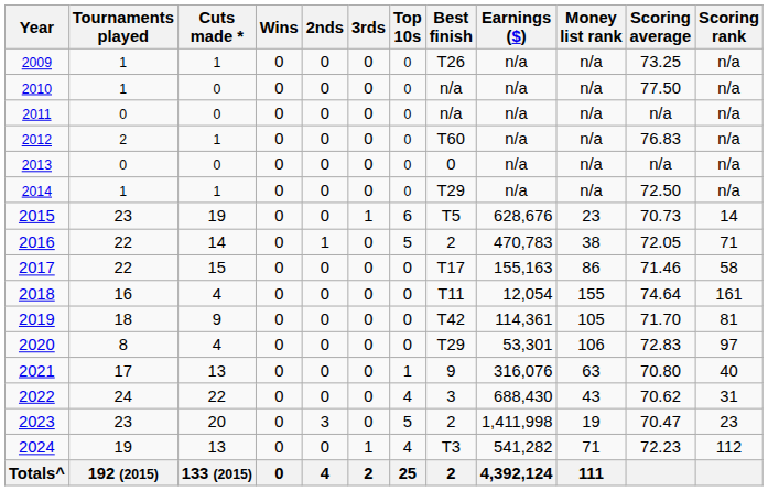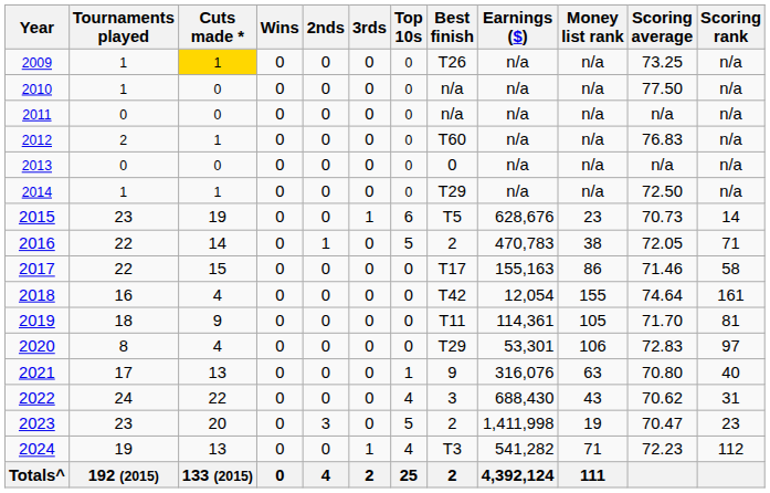 <table class="wikitable" style="text-align:center; font-size: 95%;">
 <tr>
 <th>Year</th>
 <th>Tournaments <br>played</th>
 <th>Cuts <br>made *</th>
 <th>Wins</th>
 <th>2nds</th>
 <th>3rds</th>
 <th>Top <br>10s</th>
 <th>Best <br>finish</th>
 <th>Earnings<br>(<a href='#'>$</a>)</th>
 <th>Money<br>list rank</th>
 <th>Scoring <br> average</th>
 <th>Scoring<br>rank</th>
 </tr>
 <tr>
 <td><small><a href='#'>2009</a></small></td>
 <td><small>1</small></td>
-<td><small>1</small></td>
+<td style="background: gold;"><small>1</small></td>
 <td>0</td>
 <td>0</td>
 <td>0</td>
 <td><small>0</small></td>
 <td>T26</td>
 <td>n/a</td>
 <td>n/a</td>
 <td>73.25</td>
 <td>n/a</td>
 </tr>
 <tr>
 <td><small><a href='#'>2010</a></small></td>
 <td><small>1</small></td>
 <td><small>0</small></td>
 <td>0</td>
 <td>0</td>
 <td>0</td>
 <td><small>0</small></td>
 <td>n/a</td>
 <td>n/a</td>
 <td>n/a</td>
 <td>77.50</td>
 <td>n/a</td>
 </tr>
 <tr>
 <td><small><a href='#'>2011</a></small></td>
 <td><small>0</small></td>
 <td><small>0</small></td>
 <td>0</td>
 <td>0</td>
 <td>0</td>
 <td><small>0</small></td>
 <td>n/a</td>
 <td>n/a</td>
 <td>n/a</td>
 <td>n/a</td>
 <td>n/a</td>
 </tr>
 <tr>
 <td><small><a href='#'>2012</a></small></td>
 <td><small>2</small></td>
 <td><small>1</small></td>
 <td>0</td>
 <td>0</td>
 <td>0</td>
 <td><small>0</small></td>
 <td>T60</td>
 <td>n/a</td>
 <td>n/a</td>
 <td>76.83</td>
 <td>n/a</td>
 </tr>
 <tr>
 <td><small><a href='#'>2013</a></small></td>
 <td><small>0</small></td>
 <td><small>0</small></td>
 <td>0</td>
 <td>0</td>
 <td>0</td>
 <td><small>0</small></td>
 <td>0</td>
 <td>n/a</td>
 <td>n/a</td>
 <td>n/a</td>
 <td>n/a</td>
 </tr>
 <tr>
 <td><small><a href='#'>2014</a></small></td>
 <td><small>1</small></td>
 <td><small>1</small></td>
 <td>0</td>
 <td>0</td>
 <td>0</td>
 <td><small>0</small></td>
 <td>T29</td>
 <td>n/a</td>
 <td>n/a</td>
 <td>72.50</td>
 <td>n/a</td>
 </tr>
 <tr>
 <td><a href='#'>2015</a></td>
 <td>23</td>
 <td>19</td>
 <td>0</td>
 <td>0</td>
 <td>1</td>
 <td>6</td>
 <td>T5</td>
 <td align=right>628,676</td>
 <td>23</td>
 <td>70.73</td>
 <td>14</td>
 </tr>
 <tr>
 <td><a href='#'>2016</a></td>
 <td>22</td>
 <td>14</td>
 <td>0</td>
 <td>1</td>
 <td>0</td>
 <td>5</td>
 <td>2</td>
 <td align=right>470,783</td>
 <td>38</td>
 <td>72.05</td>
 <td>71</td>
 </tr>
 <tr>
 <td><a href='#'>2017</a></td>
 <td>22</td>
 <td>15</td>
 <td>0</td>
 <td>0</td>
 <td>0</td>
 <td>0</td>
 <td>T17</td>
 <td align=right>155,163</td>
 <td>86</td>
 <td>71.46</td>
 <td>58</td>
 </tr>
 <tr>
 <td><a href='#'>2018</a></td>
 <td>16</td>
 <td>4</td>
 <td>0</td>
 <td>0</td>
 <td>0</td>
 <td>0</td>
-<td>T11</td>
+<td>T42</td>
 <td align=right>12,054</td>
 <td>155</td>
 <td>74.64</td>
 <td>161</td>
 </tr>
 <tr>
 <td><a href='#'>2019</a></td>
 <td>18</td>
 <td>9</td>
 <td>0</td>
 <td>0</td>
 <td>0</td>
 <td>0</td>
-<td>T42</td>
+<td>T11</td>
 <td align=right>114,361</td>
 <td>105</td>
 <td>71.70</td>
 <td>81</td>
 </tr>
 <tr>
 <td><a href='#'>2020</a></td>
 <td>8</td>
 <td>4</td>
 <td>0</td>
 <td>0</td>
 <td>0</td>
 <td>0</td>
 <td>T29</td>
 <td align=right>53,301</td>
 <td>106</td>
 <td>72.83</td>
 <td>97</td>
 </tr>
 <tr>
 <td><a href='#'>2021</a></td>
 <td>17</td>
 <td>13</td>
 <td>0</td>
 <td>0</td>
 <td>0</td>
 <td>1</td>
 <td>9</td>
 <td align=right>316,076</td>
 <td>63</td>
 <td>70.80</td>
 <td>40</td>
 </tr>
 <tr>
 <td><a href='#'>2022</a></td>
 <td>24</td>
 <td>22</td>
 <td>0</td>
 <td>0</td>
 <td>0</td>
 <td>4</td>
 <td>3</td>
 <td align=right>688,430</td>
 <td>43</td>
 <td>70.62</td>
 <td>31</td>
 </tr>
 <tr>
 <td><a href='#'>2023</a></td>
 <td>23</td>
 <td>20</td>
 <td>0</td>
 <td>3</td>
 <td>0</td>
 <td>5</td>
 <td>2</td>
 <td align=right>1,411,998</td>
 <td>19</td>
 <td>70.47</td>
 <td>23</td>
 </tr>
 <tr>
 <td><a href='#'>2024</a></td>
 <td>19</td>
 <td>13</td>
 <td>0</td>
 <td>0</td>
 <td>1</td>
 <td>4</td>
 <td>T3</td>
 <td align=right>541,282</td>
 <td>71</td>
 <td>72.23</td>
 <td>112</td>
 </tr>
 <tr>
 <th>Totals^</th>
 <th>192 <small>(2015)</small> </th>
 <th>133 <small>(2015)</small> </th>
 <th>0 </th>
 <th>4 </th>
 <th>2 </th>
 <th>25 </th>
 <th>2 </th>
 <th align=right>4,392,124 </th>
 <th>111 </th>
 <th></th>
 <th></th>
 </tr>
 </table>
